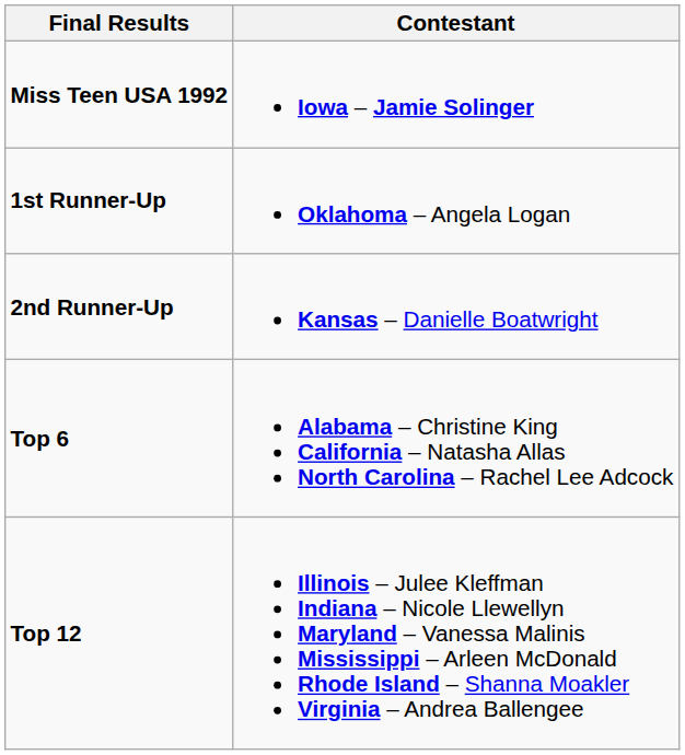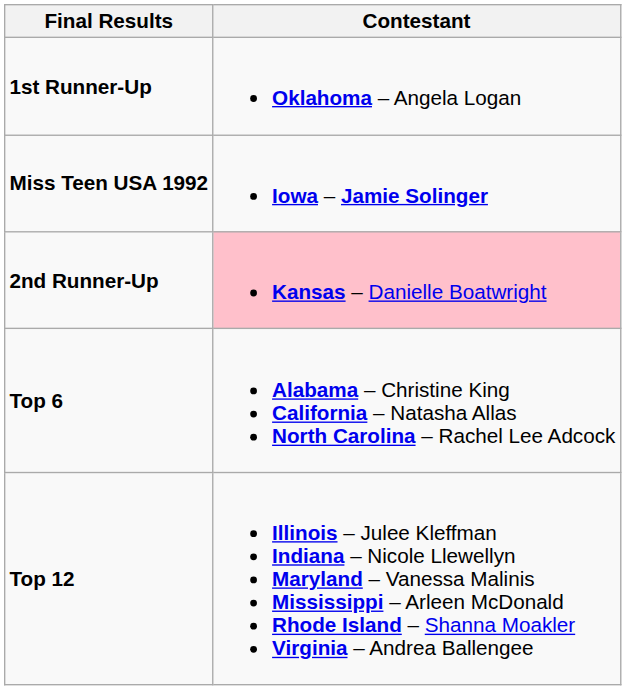 <table class="wikitable sortable" style="font-size:95%;">
 <tr>
 <th>Final Results</th>
 <th>Contestant</th>
 </tr>
 <tr>
+<td><strong>1st Runner-Up</strong></td>
+<td><br><ul><li><strong> <a href='#'>Oklahoma</a></strong> – Angela Logan</li></ul></td>
+</tr>
+<tr>
 <td><strong>Miss Teen USA 1992</strong></td>
 <td><br><ul><li><strong> <a href='#'>Iowa</a></strong> – <strong><a href='#'>Jamie Solinger</a></strong></li></ul></td>
 </tr>
 <tr>
-<td><strong>1st Runner-Up</strong></td>
-<td><br><ul><li><strong> <a href='#'>Oklahoma</a></strong> – Angela Logan</li></ul></td>
-</tr>
-<tr>
 <td><strong>2nd Runner-Up</strong></td>
-<td><br><ul><li><strong> <a href='#'>Kansas</a></strong> –  <a href='#'>Danielle Boatwright</a></li></ul></td>
+<td style="background: pink;"><br><ul><li><strong> <a href='#'>Kansas</a></strong> –  <a href='#'>Danielle Boatwright</a></li></ul></td>
 </tr>
 <tr>
 <td><strong>Top 6</strong></td>
 <td><br><ul><li><strong> <a href='#'>Alabama</a></strong> – Christine King</li><li><strong> <a href='#'>California</a></strong> – Natasha Allas</li><li><strong> <a href='#'>North Carolina</a></strong> – Rachel Lee Adcock</li></ul></td>
 </tr>
 <tr>
 <td><strong>Top 12</strong></td>
 <td><br><ul><li><strong> <a href='#'>Illinois</a></strong> – Julee Kleffman</li><li><strong> <a href='#'>Indiana</a></strong> – Nicole Llewellyn</li><li><strong> <a href='#'>Maryland</a></strong> – Vanessa Malinis</li><li><strong> <a href='#'>Mississippi</a></strong> – Arleen McDonald</li><li><strong> <a href='#'>Rhode Island</a></strong> – <a href='#'>Shanna Moakler</a></li><li><strong> <a href='#'>Virginia</a></strong> – Andrea Ballengee</li></ul></td>
 </tr>
 </table>
